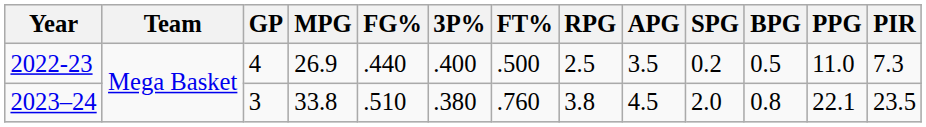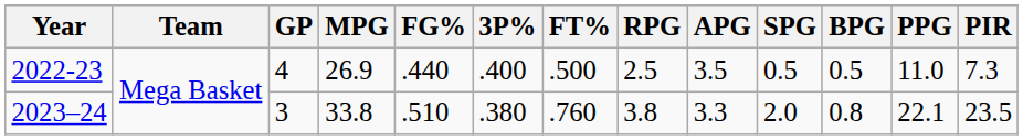 <table class="wikitable sortable">
 <tr>
 <th>Year</th>
 <th>Team</th>
 <th><abbr>GP</abbr></th>
 <th><abbr>MPG</abbr></th>
 <th><abbr>FG%</abbr></th>
 <th><abbr>3P%</abbr></th>
 <th><abbr>FT%</abbr></th>
 <th><abbr>RPG</abbr></th>
 <th><abbr>APG</abbr></th>
 <th><abbr>SPG</abbr></th>
 <th><abbr>BPG</abbr></th>
 <th><abbr>PPG</abbr></th>
 <th><abbr>PIR</abbr></th>
 </tr>
 <tr>
 <td><a href='#'>2022-23</a></td>
 <td rowspan="2"><a href='#'>Mega Basket</a></td>
 <td>4</td>
 <td>26.9</td>
 <td>.440</td>
 <td>.400</td>
 <td>.500</td>
 <td>2.5</td>
 <td>3.5</td>
-<td>0.2</td>
+<td>0.5</td>
 <td>0.5</td>
 <td>11.0</td>
 <td>7.3</td>
 </tr>
 <tr>
 <td><a href='#'>2023–24</a></td>
 <td>3</td>
 <td>33.8</td>
 <td>.510</td>
 <td>.380</td>
 <td>.760</td>
 <td>3.8</td>
-<td>4.5</td>
+<td>3.3</td>
 <td>2.0</td>
 <td>0.8</td>
 <td>22.1</td>
 <td>23.5</td>
 </tr>
 </table>
